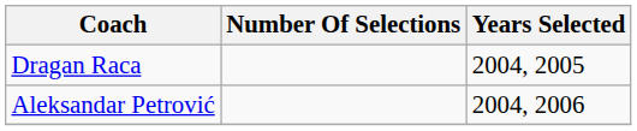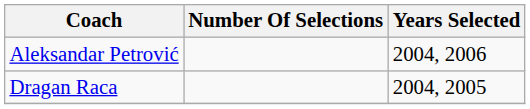 <table | class="wikitable sortable">
 <tr>
 <th>Coach</th>
 <th>Number Of Selections</th>
 <th>Years Selected</th>
 </tr>
 <tr>
+<td> <a href='#'>Aleksandar Petrović</a></td>
+<td></td>
+<td>2004, 2006</td>
+</tr>
+<tr>
 <td>  <a href='#'>Dragan Raca</a></td>
 <td></td>
 <td>2004, 2005</td>
 </tr>
 <tr>
-<td> <a href='#'>Aleksandar Petrović</a></td>
-<td></td>
-<td>2004, 2006</td>
-</tr>
-<tr>
 </tr>
 </table>
